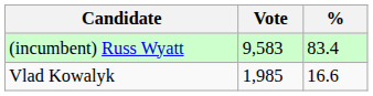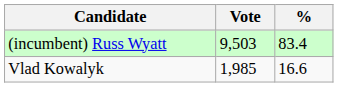 <table class="wikitable">
 <tr>
 <th bgcolor="#DDDDFF" width="200px">Candidate</th>
 <th bgcolor="#DDDDFF" width="50px">Vote</th>
 <th bgcolor="#DDDDFF" width="50px">%</th>
 </tr>
 <tr style="text-align:left; background:#cfc;">
 <td>(incumbent) <a href='#'>Russ Wyatt</a></td>
-<td>9,583</td>
+<td>9,503</td>
 <td>83.4</td>
 </tr>
 <tr>
 <td>Vlad Kowalyk</td>
 <td>1,985</td>
 <td>16.6</td>
 </tr>
 </table>
